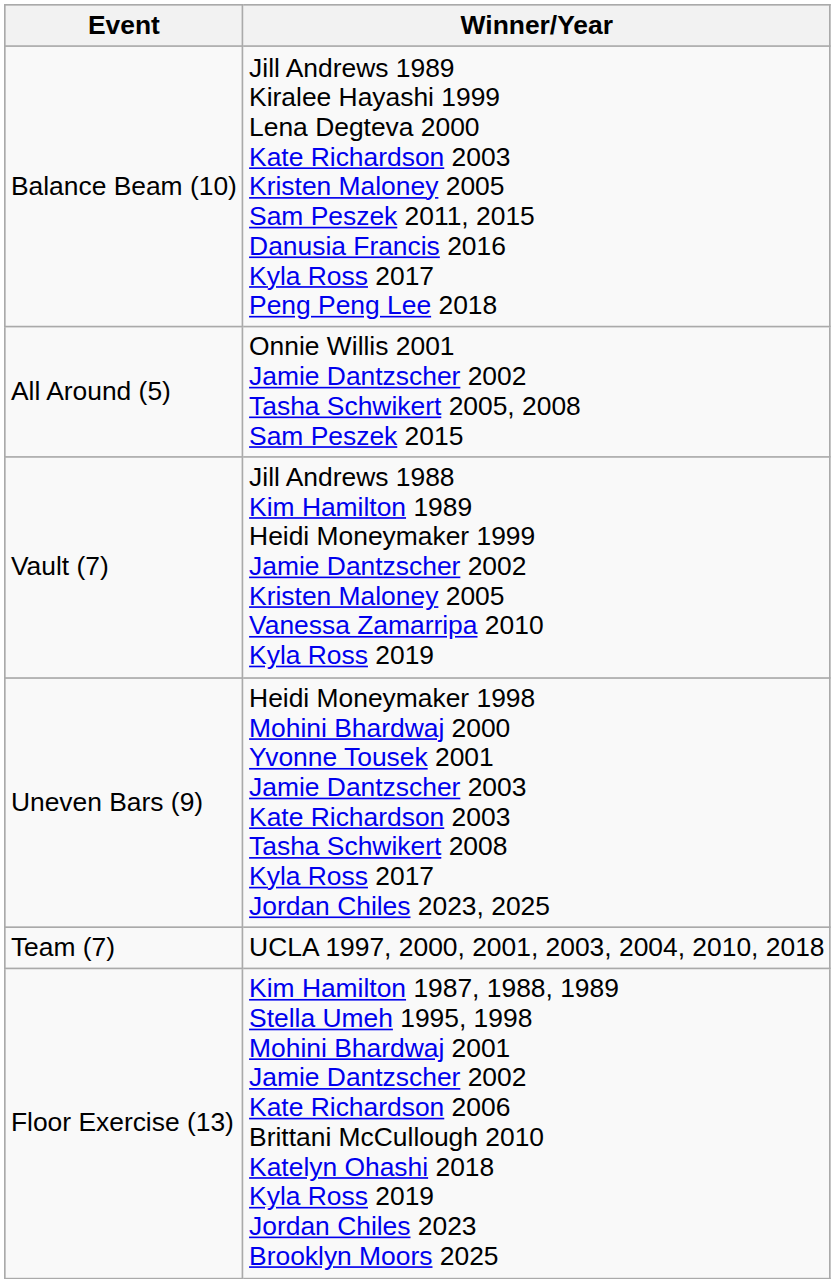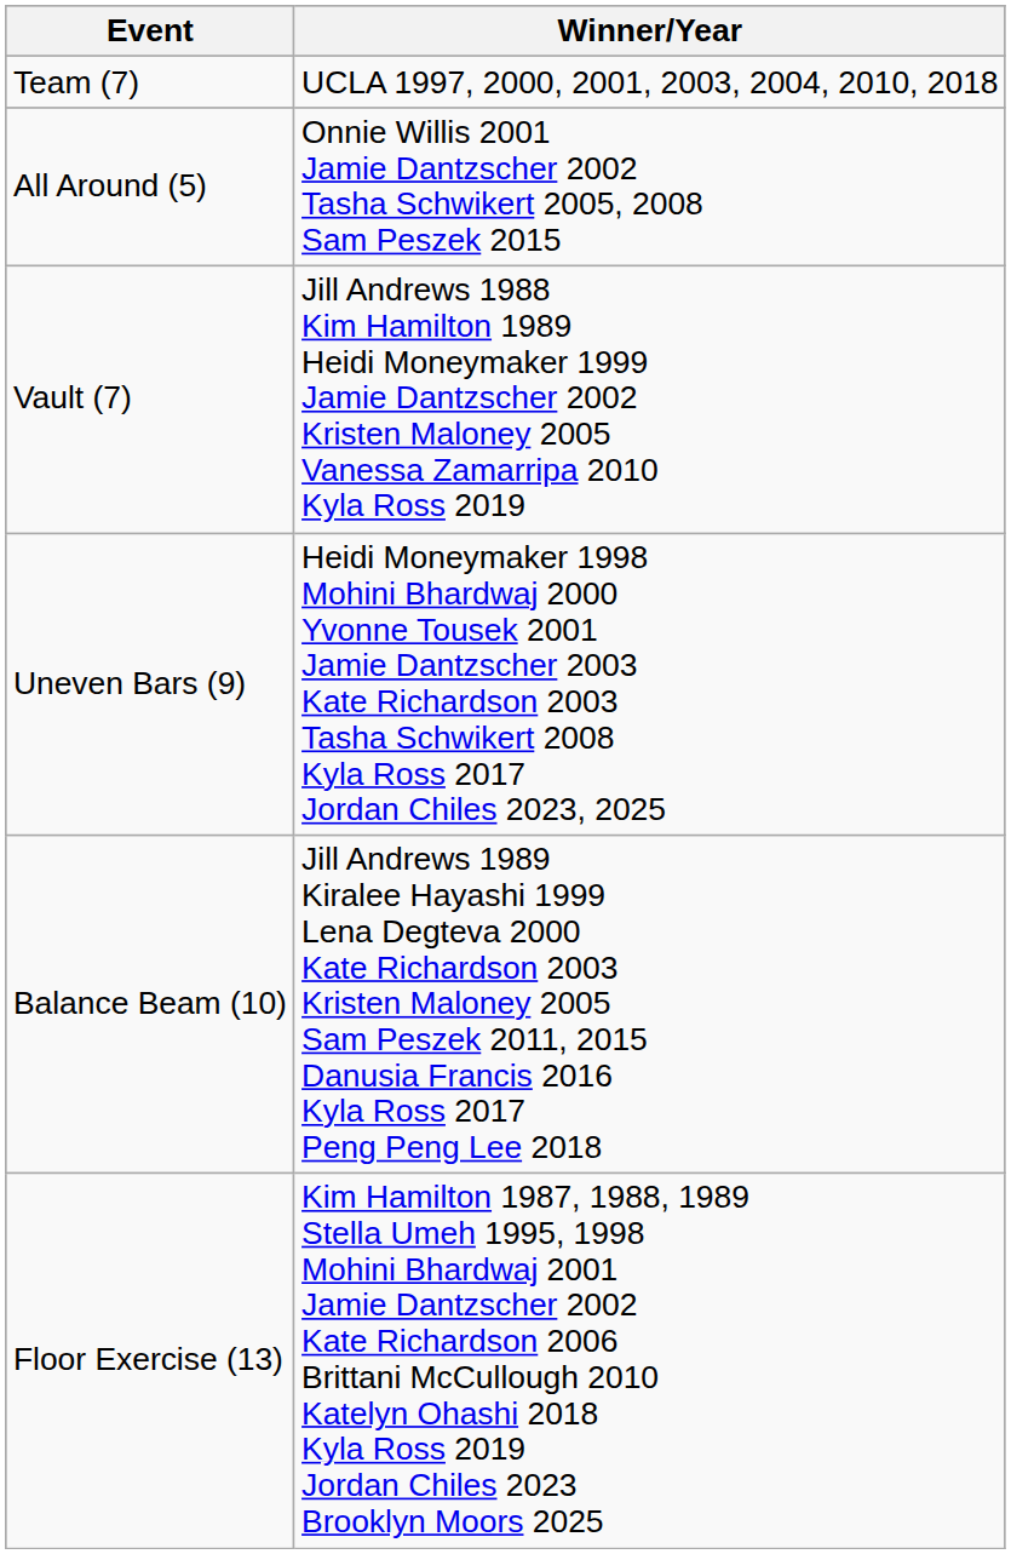 <table class="wikitable">
 <tr>
 <th>Event</th>
 <th>Winner/Year</th>
 </tr>
 <tr>
-<td>Balance Beam (10)</td>
-<td>Jill Andrews 1989<br>Kiralee Hayashi 1999<br>Lena Degteva 2000<br><a href='#'>Kate Richardson</a> 2003<br><a href='#'>Kristen Maloney</a> 2005<br><a href='#'>Sam Peszek</a> 2011, 2015<br><a href='#'>Danusia Francis</a> 2016<br><a href='#'>Kyla Ross</a> 2017<br><a href='#'>Peng Peng Lee</a> 2018</td>
+<td>Team (7)</td>
+<td>UCLA 1997, 2000, 2001, 2003, 2004, 2010, 2018</td>
 </tr>
 <tr>
 <td>All Around (5)</td>
 <td>Onnie Willis 2001<br><a href='#'>Jamie Dantzscher</a> 2002<br><a href='#'>Tasha Schwikert</a> 2005, 2008<br><a href='#'>Sam Peszek</a> 2015</td>
 </tr>
 <tr>
 <td>Vault (7)</td>
 <td>Jill Andrews 1988<br><a href='#'>Kim Hamilton</a> 1989<br>Heidi Moneymaker 1999<br><a href='#'>Jamie Dantzscher</a> 2002<br><a href='#'>Kristen Maloney</a> 2005<br><a href='#'>Vanessa Zamarripa</a> 2010<br><a href='#'>Kyla Ross</a> 2019</td>
 </tr>
 <tr>
 <td>Uneven Bars (9)</td>
 <td>Heidi Moneymaker 1998<br><a href='#'>Mohini Bhardwaj</a> 2000<br><a href='#'>Yvonne Tousek</a> 2001<br><a href='#'>Jamie Dantzscher</a> 2003<br><a href='#'>Kate Richardson</a> 2003<br><a href='#'>Tasha Schwikert</a> 2008<br><a href='#'>Kyla Ross</a> 2017<br><a href='#'>Jordan Chiles</a> 2023, 2025</td>
 </tr>
 <tr>
-<td>Team (7)</td>
-<td>UCLA 1997, 2000, 2001, 2003, 2004, 2010, 2018</td>
+<td>Balance Beam (10)</td>
+<td>Jill Andrews 1989<br>Kiralee Hayashi 1999<br>Lena Degteva 2000<br><a href='#'>Kate Richardson</a> 2003<br><a href='#'>Kristen Maloney</a> 2005<br><a href='#'>Sam Peszek</a> 2011, 2015<br><a href='#'>Danusia Francis</a> 2016<br><a href='#'>Kyla Ross</a> 2017<br><a href='#'>Peng Peng Lee</a> 2018</td>
 </tr>
 <tr>
 <td>Floor Exercise (13)</td>
 <td><a href='#'>Kim Hamilton</a> 1987, 1988, 1989<br><a href='#'>Stella Umeh</a> 1995, 1998<br><a href='#'>Mohini Bhardwaj</a> 2001<br><a href='#'>Jamie Dantzscher</a> 2002<br><a href='#'>Kate Richardson</a> 2006<br>Brittani McCullough 2010<br><a href='#'>Katelyn Ohashi</a> 2018<br><a href='#'>Kyla Ross</a> 2019<br><a href='#'>Jordan Chiles</a> 2023<br><a href='#'>Brooklyn Moors</a> 2025</td>
 </tr>
 </table>
